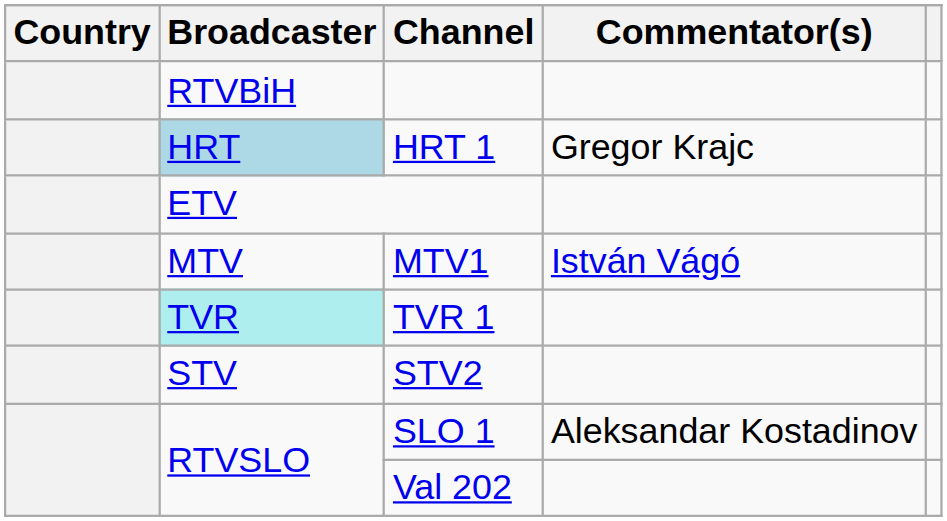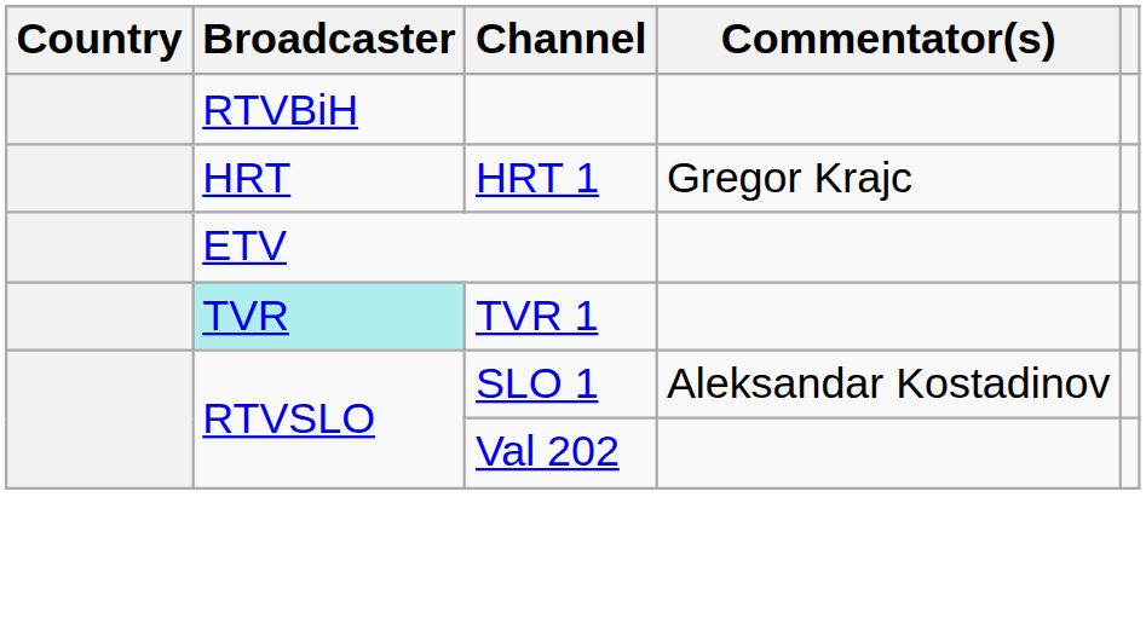 <table class="wikitable plainrowheaders">
 <tr>
 </tr>
 <tr>
 <th scope="col">Country</th>
 <th scope="col">Broadcaster</th>
 <th scope="col">Channel</th>
 <th scope="col">Commentator(s)</th>
 <th scope="col"></th>
 </tr>
 <tr>
 <th scope="row"></th>
 <td><a href='#'>RTVBiH</a></td>
 <td></td>
 <td></td>
 <td style="text-align:center"></td>
 </tr>
 <tr>
 <th scope="row"></th>
-<td style="background: lightblue;"><a href='#'>HRT</a></td>
+<td><a href='#'>HRT</a></td>
 <td><a href='#'>HRT 1</a></td>
 <td>Gregor Krajc</td>
 <td style="text-align:center"></td>
 </tr>
 <tr>
 <th scope="row"></th>
 <td colspan="2"><a href='#'>ETV</a></td>
 <td></td>
 <td style="text-align:center"></td>
 </tr>
 <tr>
 <th scope="row"></th>
-<td><a href='#'>MTV</a></td>
-<td><a href='#'>MTV1</a></td>
-<td><a href='#'>István Vágó</a></td>
-<td style="text-align:center"></td>
-</tr>
-<tr>
-<th scope="row"></th>
 <td style="background: paleturquoise;"><a href='#'>TVR</a></td>
 <td><a href='#'>TVR 1</a></td>
-<td></td>
-<td style="text-align:center"></td>
-</tr>
-<tr>
-<th scope="row"></th>
-<td><a href='#'>STV</a></td>
-<td><a href='#'>STV2</a></td>
 <td></td>
 <td style="text-align:center"></td>
 </tr>
 <tr>
 <th scope="rowgroup" rowspan="2"></th>
 <td rowspan="2"><a href='#'>RTVSLO</a></td>
 <td><a href='#'>SLO 1</a></td>
 <td>Aleksandar Kostadinov</td>
 <td style="text-align:center"></td>
 </tr>
 <tr>
 <td><a href='#'>Val 202</a></td>
 <td></td>
 <td style="text-align:center"></td>
 </tr>
 </table>
